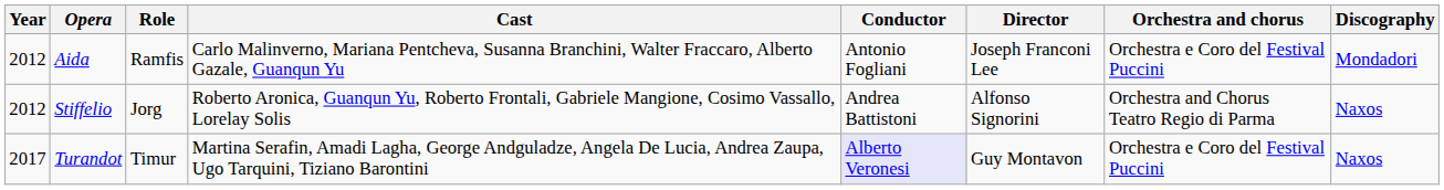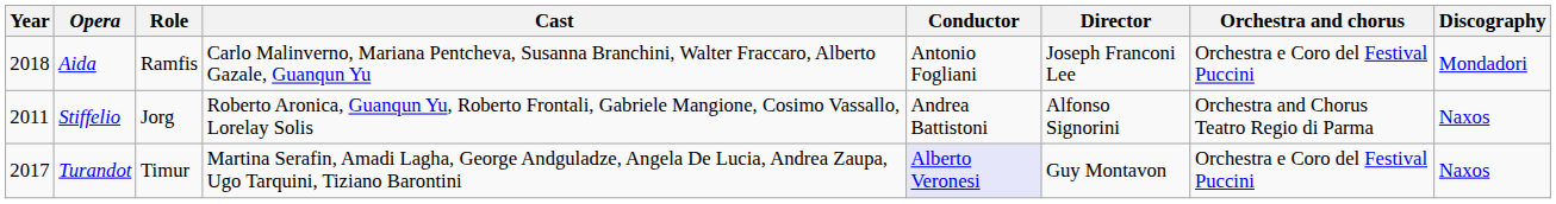 <table class="wikitable">
 <tr>
 <th>Year</th>
 <th><em>Opera</em></th>
 <th>Role</th>
 <th>Cast</th>
 <th>Conductor</th>
 <th>Director</th>
 <th>Orchestra and chorus</th>
 <th>Discography</th>
 </tr>
 <tr>
-<td>2012</td>
+<td>2018</td>
 <td><em><a href='#'>Aida</a></em></td>
 <td>Ramfis</td>
 <td>Carlo Malinverno, Mariana Pentcheva, Susanna Branchini, Walter Fraccaro, Alberto Gazale, <a href='#'>Guanqun Yu</a></td>
 <td>Antonio Fogliani</td>
 <td>Joseph Franconi Lee</td>
 <td>Orchestra e Coro del  <a href='#'>Festival Puccini</a></td>
 <td><a href='#'>Mondadori</a></td>
 </tr>
 <tr>
-<td>2012</td>
+<td>2011</td>
 <td><em><a href='#'>Stiffelio</a></em></td>
 <td>Jorg</td>
 <td>Roberto Aronica, <a href='#'>Guanqun Yu</a>, Roberto Frontali, Gabriele Mangione, Cosimo Vassallo, Lorelay Solis</td>
 <td>Andrea Battistoni</td>
 <td>Alfonso Signorini</td>
 <td>Orchestra and Chorus<br>Teatro Regio di Parma</td>
 <td><a href='#'>Naxos</a></td>
 </tr>
 <tr>
 <td>2017</td>
 <td><em><a href='#'>Turandot</a></em></td>
 <td>Timur</td>
 <td>Martina Serafin, Amadi Lagha, George Andguladze, Angela De Lucia, Andrea Zaupa, Ugo Tarquini, Tiziano Barontini</td>
 <td style="background: lavender;"><a href='#'>Alberto Veronesi</a></td>
 <td>Guy Montavon</td>
 <td>Orchestra e Coro del  <a href='#'>Festival Puccini</a></td>
 <td><a href='#'>Naxos</a></td>
 </tr>
 </table>
